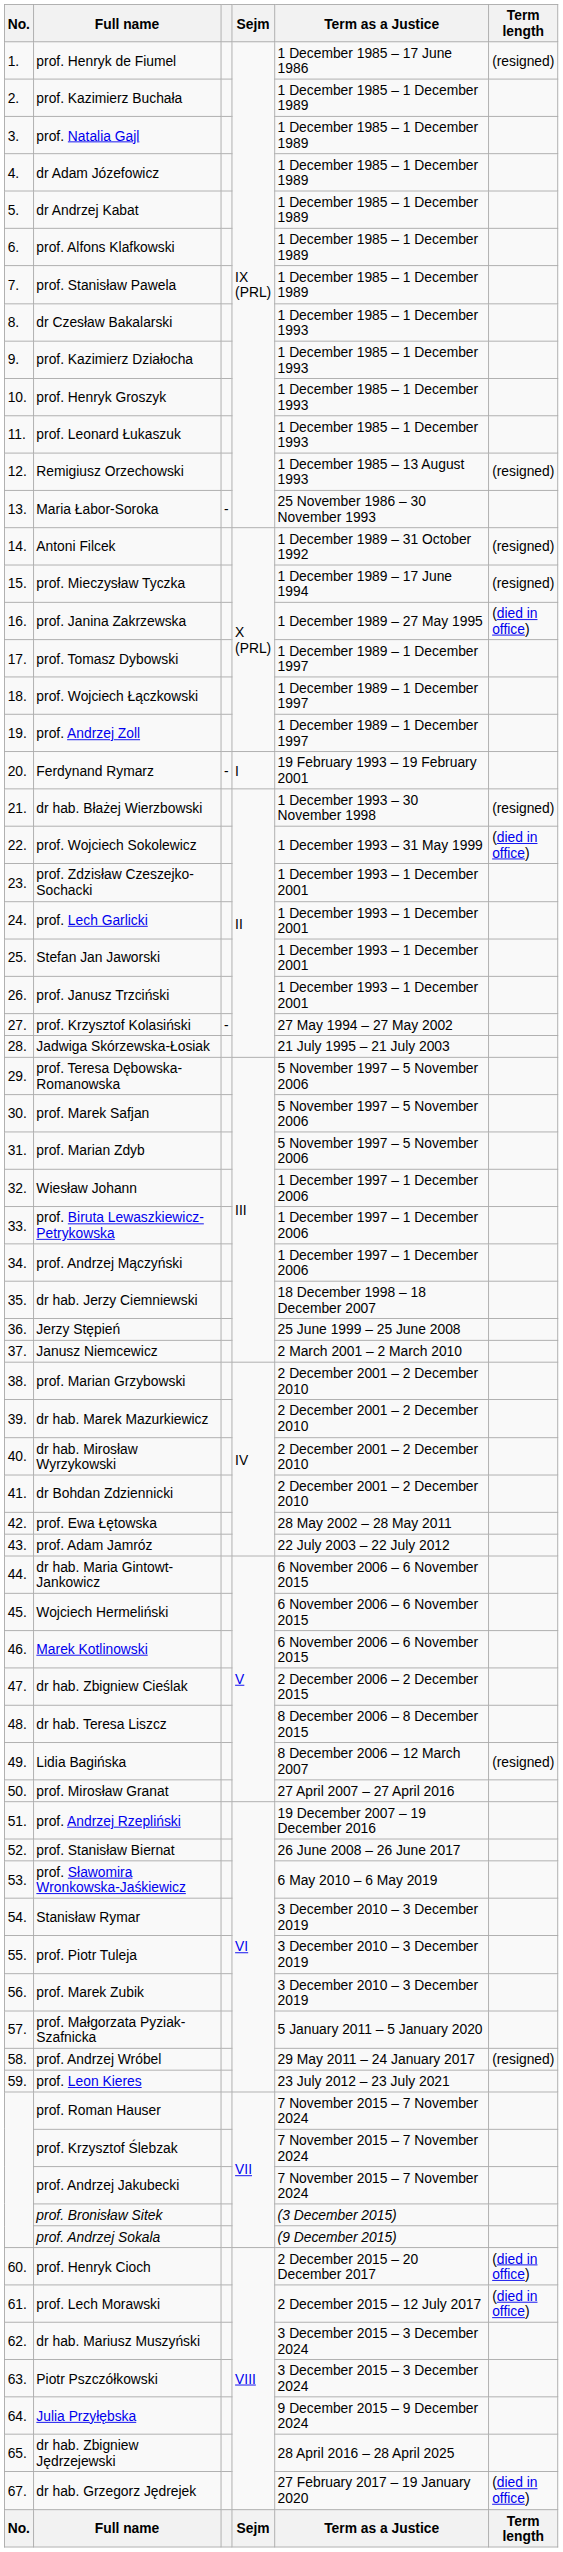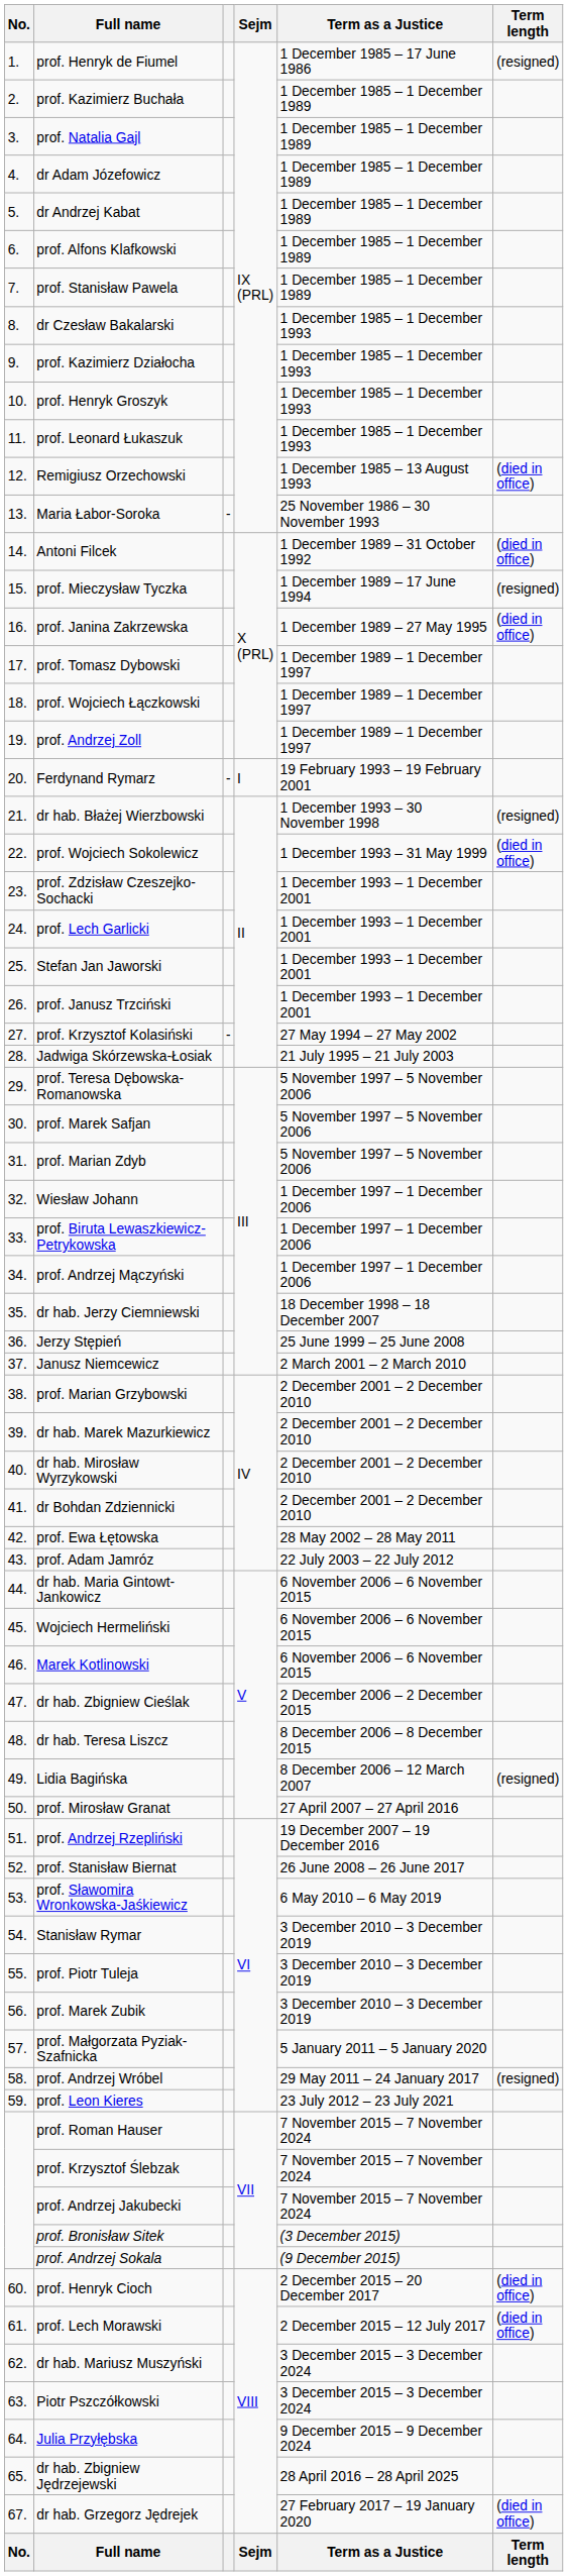 <table class="wikitable sortable" style="font-size:95%;">
 <tr>
 <th>No.</th>
 <th width="200px">Full name</th>
 <th></th>
 <th>Sejm</th>
 <th width="230px">Term as a Justice</th>
 <th>Term length</th>
 </tr>
 <tr>
 <td>1.</td>
 <td>prof. Henryk de Fiumel</td>
 <td></td>
 <td rowspan="13">IX (PRL)</td>
 <td>1 December 1985 – 17 June 1986</td>
 <td> (resigned)</td>
 </tr>
 <tr>
 <td>2.</td>
 <td>prof. Kazimierz Buchała</td>
 <td></td>
 <td>1 December 1985 – 1 December 1989</td>
 <td></td>
 </tr>
 <tr>
 <td>3.</td>
 <td>prof. <a href='#'>Natalia Gajl</a></td>
 <td></td>
 <td>1 December 1985 – 1 December 1989</td>
 <td></td>
 </tr>
 <tr>
 <td>4.</td>
 <td>dr Adam Józefowicz</td>
 <td></td>
 <td>1 December 1985 – 1 December 1989</td>
 <td></td>
 </tr>
 <tr>
 <td>5.</td>
 <td>dr Andrzej Kabat</td>
 <td></td>
 <td>1 December 1985 – 1 December 1989</td>
 <td></td>
 </tr>
 <tr>
 <td>6.</td>
 <td>prof. Alfons Klafkowski</td>
 <td></td>
 <td>1 December 1985 – 1 December 1989</td>
 <td></td>
 </tr>
 <tr>
 <td>7.</td>
 <td>prof. Stanisław Pawela</td>
 <td></td>
 <td>1 December 1985 – 1 December 1989</td>
 <td></td>
 </tr>
 <tr>
 <td>8.</td>
 <td>dr Czesław Bakalarski</td>
 <td></td>
 <td>1 December 1985 – 1 December 1993</td>
 <td></td>
 </tr>
 <tr>
 <td>9.</td>
 <td>prof. Kazimierz Działocha</td>
 <td></td>
 <td>1 December 1985 – 1 December 1993</td>
 <td></td>
 </tr>
 <tr>
 <td>10.</td>
 <td>prof. Henryk Groszyk</td>
 <td></td>
 <td>1 December 1985 – 1 December 1993</td>
 <td></td>
 </tr>
 <tr>
 <td>11.</td>
 <td>prof. Leonard Łukaszuk</td>
 <td></td>
 <td>1 December 1985 – 1 December 1993</td>
 <td></td>
 </tr>
 <tr>
 <td>12.</td>
 <td>Remigiusz Orzechowski</td>
 <td></td>
 <td>1 December 1985 – 13 August 1993</td>
-<td> (resigned)</td>
+<td> (<a href='#'>died in office</a>)</td>
 </tr>
 <tr>
 <td>13.</td>
 <td>Maria Łabor-Soroka</td>
 <td>-</td>
 <td>25 November 1986 – 30 November 1993</td>
 <td></td>
 </tr>
 <tr>
 <td>14.</td>
 <td>Antoni Filcek</td>
 <td></td>
 <td rowspan="6">X (PRL)</td>
 <td>1 December 1989 – 31 October 1992</td>
-<td> (resigned)</td>
+<td> (<a href='#'>died in office</a>)</td>
 </tr>
 <tr>
 <td>15.</td>
 <td>prof. Mieczysław Tyczka</td>
 <td></td>
 <td>1 December 1989 – 17 June 1994</td>
 <td> (resigned)</td>
 </tr>
 <tr>
 <td>16.</td>
 <td>prof. Janina Zakrzewska</td>
 <td></td>
 <td>1 December 1989 – 27 May 1995</td>
 <td> (<a href='#'>died in office</a>)</td>
 </tr>
 <tr>
 <td>17.</td>
 <td>prof. Tomasz Dybowski</td>
 <td></td>
 <td>1 December 1989 – 1 December 1997</td>
 <td></td>
 </tr>
 <tr>
 <td>18.</td>
 <td>prof. Wojciech Łączkowski</td>
 <td></td>
 <td>1 December 1989 – 1 December 1997</td>
 <td></td>
 </tr>
 <tr>
 <td>19.</td>
 <td>prof. <a href='#'>Andrzej Zoll</a></td>
 <td></td>
 <td>1 December 1989 – 1 December 1997</td>
 <td></td>
 </tr>
 <tr>
 <td>20.</td>
 <td>Ferdynand Rymarz</td>
 <td>-</td>
 <td>I</td>
 <td>19 February 1993 – 19 February 2001</td>
 <td></td>
 </tr>
 <tr>
 <td>21.</td>
 <td>dr hab. Błażej Wierzbowski</td>
 <td></td>
 <td rowspan="8">II</td>
 <td>1 December 1993 – 30 November 1998</td>
 <td> (resigned)</td>
 </tr>
 <tr>
 <td>22.</td>
 <td>prof. Wojciech Sokolewicz</td>
 <td></td>
 <td>1 December 1993 – 31 May 1999</td>
 <td> (<a href='#'>died in office</a>)</td>
 </tr>
 <tr>
 <td>23.</td>
 <td>prof. Zdzisław Czeszejko-Sochacki</td>
 <td></td>
 <td>1 December 1993 – 1 December 2001</td>
 <td></td>
 </tr>
 <tr>
 <td>24.</td>
 <td>prof. <a href='#'>Lech Garlicki</a></td>
 <td></td>
 <td>1 December 1993 – 1 December 2001</td>
 <td></td>
 </tr>
 <tr>
 <td>25.</td>
 <td>Stefan Jan Jaworski</td>
 <td></td>
 <td>1 December 1993 – 1 December 2001</td>
 <td></td>
 </tr>
 <tr>
 <td>26.</td>
 <td>prof. Janusz Trzciński</td>
 <td></td>
 <td>1 December 1993 – 1 December 2001</td>
 <td></td>
 </tr>
 <tr>
 <td>27.</td>
 <td>prof. Krzysztof Kolasiński</td>
 <td>-</td>
 <td>27 May 1994 – 27 May 2002</td>
 <td></td>
 </tr>
 <tr>
 <td>28.</td>
 <td>Jadwiga Skórzewska-Łosiak</td>
 <td></td>
 <td>21 July 1995 – 21 July 2003</td>
 <td></td>
 </tr>
 <tr>
 <td>29.</td>
 <td>prof. Teresa Dębowska-Romanowska</td>
 <td></td>
 <td rowspan="9">III</td>
 <td>5 November 1997 – 5 November 2006</td>
 <td></td>
 </tr>
 <tr>
 <td>30.</td>
 <td>prof. Marek Safjan</td>
 <td></td>
 <td>5 November 1997 – 5 November 2006</td>
 <td></td>
 </tr>
 <tr>
 <td>31.</td>
 <td>prof. Marian Zdyb</td>
 <td></td>
 <td>5 November 1997 – 5 November 2006</td>
 <td></td>
 </tr>
 <tr>
 <td>32.</td>
 <td>Wiesław Johann</td>
 <td></td>
 <td>1 December 1997 – 1 December 2006</td>
 <td></td>
 </tr>
 <tr>
 <td>33.</td>
 <td>prof. <a href='#'>Biruta Lewaszkiewicz-Petrykowska</a></td>
 <td></td>
 <td>1 December 1997 – 1 December 2006</td>
 <td></td>
 </tr>
 <tr>
 <td>34.</td>
 <td>prof. Andrzej Mączyński</td>
 <td></td>
 <td>1 December 1997 – 1 December 2006</td>
 <td></td>
 </tr>
 <tr>
 <td>35.</td>
 <td>dr hab. Jerzy Ciemniewski</td>
 <td></td>
 <td>18 December 1998 – 18 December 2007</td>
 <td></td>
 </tr>
 <tr>
 <td>36.</td>
 <td>Jerzy Stępień</td>
 <td></td>
 <td>25 June 1999 – 25 June 2008</td>
 <td></td>
 </tr>
 <tr>
 <td>37.</td>
 <td>Janusz Niemcewicz</td>
 <td></td>
 <td>2 March 2001 – 2 March 2010</td>
 <td></td>
 </tr>
 <tr>
 <td>38.</td>
 <td>prof. Marian Grzybowski</td>
 <td></td>
 <td rowspan="6">IV</td>
 <td>2 December 2001 – 2 December 2010</td>
 <td></td>
 </tr>
 <tr>
 <td>39.</td>
 <td>dr hab. Marek Mazurkiewicz</td>
 <td></td>
 <td>2 December 2001 – 2 December 2010</td>
 <td></td>
 </tr>
 <tr>
 <td>40.</td>
 <td>dr hab. Mirosław Wyrzykowski</td>
 <td></td>
 <td>2 December 2001 – 2 December 2010</td>
 <td></td>
 </tr>
 <tr>
 <td>41.</td>
 <td>dr Bohdan Zdziennicki</td>
 <td></td>
 <td>2 December 2001 – 2 December 2010</td>
 <td></td>
 </tr>
 <tr>
 <td>42.</td>
 <td>prof. Ewa Łętowska</td>
 <td></td>
 <td>28 May 2002 – 28 May 2011</td>
 <td></td>
 </tr>
 <tr>
 <td>43.</td>
 <td>prof. Adam Jamróz</td>
 <td></td>
 <td>22 July 2003 – 22 July 2012</td>
 <td></td>
 </tr>
 <tr>
 <td>44.</td>
 <td>dr hab. Maria Gintowt-Jankowicz</td>
 <td></td>
 <td rowspan="7"><a href='#'>V</a></td>
 <td>6 November 2006 – 6 November 2015</td>
 <td></td>
 </tr>
 <tr>
 <td>45.</td>
 <td>Wojciech Hermeliński</td>
 <td></td>
 <td>6 November 2006 – 6 November 2015</td>
 <td></td>
 </tr>
 <tr>
 <td>46.</td>
 <td><a href='#'>Marek Kotlinowski</a></td>
 <td></td>
 <td>6 November 2006 – 6 November 2015</td>
 <td></td>
 </tr>
 <tr>
 <td>47.</td>
 <td>dr hab. Zbigniew Cieślak</td>
 <td></td>
 <td>2 December 2006 – 2 December 2015</td>
 <td></td>
 </tr>
 <tr>
 <td>48.</td>
 <td>dr hab. Teresa Liszcz</td>
 <td></td>
 <td>8 December 2006 – 8 December 2015</td>
 <td></td>
 </tr>
 <tr>
 <td>49.</td>
 <td>Lidia Bagińska</td>
 <td></td>
 <td>8 December 2006 – 12 March 2007</td>
 <td> (resigned)</td>
 </tr>
 <tr>
 <td>50.</td>
 <td>prof. Mirosław Granat</td>
 <td></td>
 <td>27 April 2007 – 27 April 2016</td>
 <td></td>
 </tr>
 <tr>
 <td>51.</td>
 <td>prof. <a href='#'>Andrzej Rzepliński</a></td>
 <td></td>
 <td rowspan="9"><a href='#'>VI</a></td>
 <td>19 December 2007 – 19 December 2016</td>
 <td></td>
 </tr>
 <tr>
 <td>52.</td>
 <td>prof. Stanisław Biernat</td>
 <td></td>
 <td>26 June 2008 – 26 June 2017</td>
 <td></td>
 </tr>
 <tr>
 <td>53.</td>
 <td>prof. <a href='#'>Sławomira Wronkowska-Jaśkiewicz</a></td>
 <td></td>
 <td>6 May 2010 – 6 May 2019</td>
 <td></td>
 </tr>
 <tr>
 <td>54.</td>
 <td>Stanisław Rymar</td>
 <td></td>
 <td>3 December 2010 – 3 December 2019</td>
 <td></td>
 </tr>
 <tr>
 <td>55.</td>
 <td>prof. Piotr Tuleja</td>
 <td></td>
 <td>3 December 2010 – 3 December 2019</td>
 <td></td>
 </tr>
 <tr>
 <td>56.</td>
 <td>prof. Marek Zubik</td>
 <td></td>
 <td>3 December 2010 – 3 December 2019</td>
 <td></td>
 </tr>
 <tr>
 <td>57.</td>
 <td>prof. Małgorzata Pyziak-Szafnicka</td>
 <td></td>
 <td>5 January 2011 – 5 January 2020</td>
 <td></td>
 </tr>
 <tr>
 <td>58.</td>
 <td>prof. Andrzej Wróbel</td>
 <td></td>
 <td>29 May 2011 – 24 January 2017</td>
 <td> (resigned)</td>
 </tr>
 <tr>
 <td>59.</td>
 <td>prof. <a href='#'>Leon Kieres</a></td>
 <td></td>
 <td>23 July 2012 – 23 July 2021</td>
 <td></td>
 </tr>
 <tr>
 <td rowspan="5"></td>
 <td>prof. Roman Hauser</td>
 <td></td>
 <td rowspan="5"><a href='#'>VII</a></td>
 <td>7 November 2015 – 7 November 2024<br></td>
 <td><br></td>
 </tr>
 <tr>
 <td>prof. Krzysztof Ślebzak</td>
 <td></td>
 <td>7 November 2015 – 7 November 2024<br></td>
 <td><br></td>
 </tr>
 <tr>
 <td>prof. Andrzej Jakubecki</td>
 <td></td>
 <td>7 November 2015 – 7 November 2024<br></td>
 <td><br></td>
 </tr>
 <tr>
 <td><em>prof. Bronisław Sitek</em></td>
 <td></td>
 <td><em>(3 December 2015)</em><br></td>
 <td><br></td>
 </tr>
 <tr>
 <td><em>prof. Andrzej Sokala</em></td>
 <td></td>
 <td><em>(9 December 2015)</em><br></td>
 <td><br></td>
 </tr>
 <tr>
 <td>60.</td>
 <td>prof. Henryk Cioch</td>
 <td></td>
 <td rowspan="7"><a href='#'>VIII</a></td>
 <td>2 December 2015 – 20 December 2017</td>
 <td> (<a href='#'>died in office</a>)</td>
 </tr>
 <tr>
 <td>61.</td>
 <td>prof. Lech Morawski</td>
 <td></td>
 <td>2 December 2015 – 12 July 2017</td>
 <td> (<a href='#'>died in office</a>)</td>
 </tr>
 <tr>
 <td>62.</td>
 <td>dr hab. Mariusz Muszyński</td>
 <td></td>
 <td>3 December 2015 – 3 December 2024</td>
 <td></td>
 </tr>
 <tr>
 <td>63.</td>
 <td>Piotr Pszczółkowski</td>
 <td></td>
 <td>3 December 2015 – 3 December 2024</td>
 <td></td>
 </tr>
 <tr>
 <td>64.</td>
 <td><a href='#'>Julia Przyłębska</a></td>
 <td></td>
 <td>9 December 2015 – 9 December 2024</td>
 <td></td>
 </tr>
 <tr>
 <td>65.</td>
 <td>dr hab. Zbigniew Jędrzejewski</td>
 <td></td>
 <td>28 April 2016 – 28 April 2025</td>
 <td></td>
 </tr>
 <tr>
 <td>67.</td>
 <td>dr hab. Grzegorz Jędrejek</td>
 <td></td>
 <td>27 February 2017 – 19 January 2020</td>
 <td> (<a href='#'>died in office</a>)</td>
 </tr>
 <tr>
 <th>No.</th>
 <th>Full name</th>
 <th></th>
 <th>Sejm</th>
 <th>Term as a Justice</th>
 <th>Term length</th>
 </tr>
 </table>
